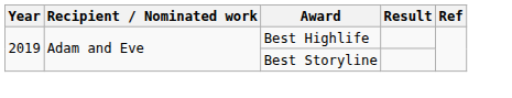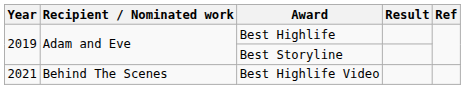 <table class="wikitable">
 <tr>
 <th>Year</th>
 <th>Recipient / Nominated work</th>
 <th>Award</th>
 <th>Result</th>
 <th>Ref</th>
 </tr>
 <tr>
 <td rowspan="2">2019</td>
 <td rowspan="2">Adam and Eve</td>
 <td>Best Highlife</td>
 <td></td>
 <td rowspan="2"></td>
 </tr>
 <tr>
 <td>Best Storyline</td>
 <td></td>
 </tr>
+<tr>
+<td>2021</td>
+<td>Behind The Scenes</td>
+<td>Best Highlife Video</td>
+<td></td>
+<td></td>
+</tr>
 </table>
